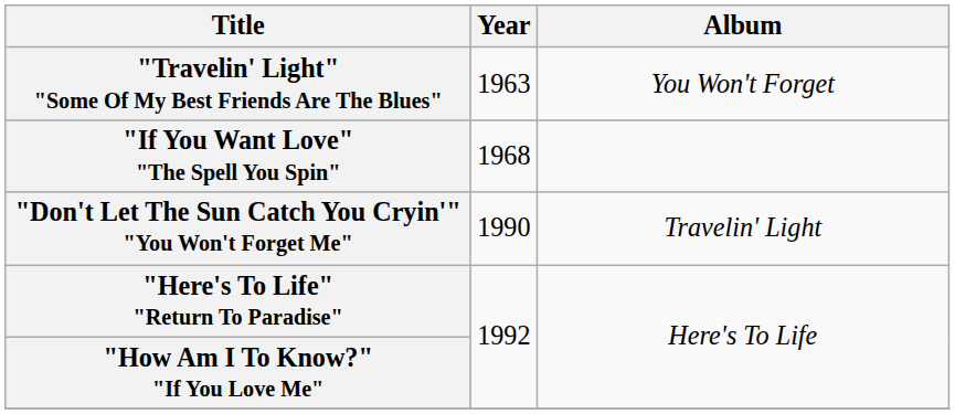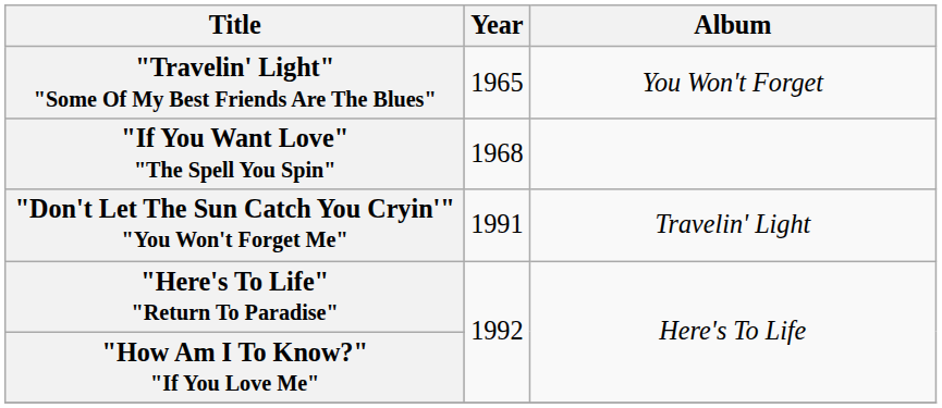 <table class="wikitable plainrowheaders" style="text-align: center;">
 <tr>
 <th scope="col" style="width:17em;">Title</th>
 <th>Year</th>
 <th scope="col" style="width:15em;">Album</th>
 </tr>
 <tr>
 <th scope="row">"Travelin' Light"<br><small>"Some Of My Best Friends Are The Blues"</small></th>
-<td>1963</td>
+<td>1965</td>
 <td><em>You Won't Forget</em></td>
 </tr>
 <tr>
 <th scope="row">"If You Want Love"<br><small>"The Spell You Spin"</small></th>
 <td>1968</td>
 <td></td>
 </tr>
 <tr>
 <th scope="row">"Don't Let The Sun Catch You Cryin'"<br><small>"You Won't Forget Me"</small></th>
-<td>1990</td>
+<td>1991</td>
 <td><em>Travelin' Light</em></td>
 </tr>
 <tr>
 <th scope="row">"Here's To Life"<br><small>"Return To Paradise"</small></th>
 <td rowspan=2>1992</td>
 <td rowspan=2><em>Here's To Life</em></td>
 </tr>
 <tr>
 <th scope="row">"How Am I To Know?"<br><small>"If You Love Me"</small></th>
 </tr>
 <tr>
 </tr>
 </table>
